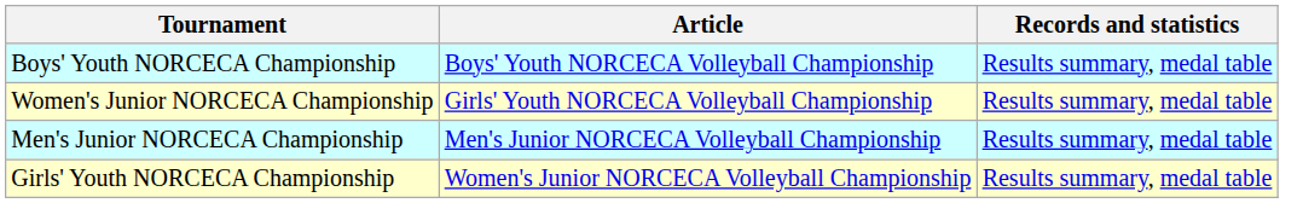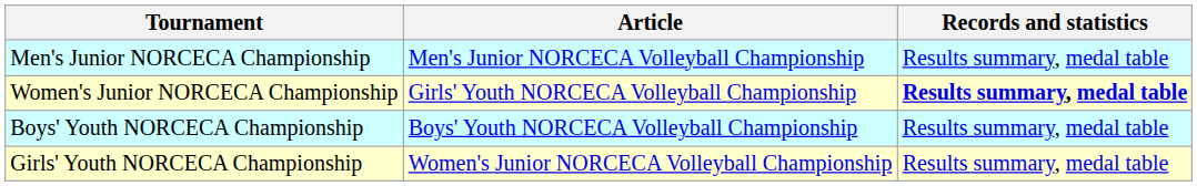 <table class="wikitable">
 <tr>
 <th>Tournament</th>
 <th>Article</th>
 <th>Records and statistics</th>
 </tr>
 <tr style="background-color: #cff;">
-<td>Boys' Youth NORCECA Championship</td>
-<td><a href='#'>Boys' Youth NORCECA Volleyball Championship</a></td>
+<td>Men's Junior NORCECA Championship</td>
+<td><a href='#'>Men's Junior NORCECA Volleyball Championship</a></td>
 <td><a href='#'>Results summary</a>, <a href='#'>medal table</a></td>
 </tr>
 <tr style="background-color: #ffc;">
 <td>Women's Junior NORCECA Championship</td>
 <td><a href='#'>Girls' Youth NORCECA Volleyball Championship</a></td>
-<td><a href='#'>Results summary</a>, <a href='#'>medal table</a></td>
+<td><strong><a href='#'>Results summary</a>, <a href='#'>medal table</a></strong></td>
 </tr>
 <tr style="background-color: #cff;">
-<td>Men's Junior NORCECA Championship</td>
-<td><a href='#'>Men's Junior NORCECA Volleyball Championship</a></td>
+<td>Boys' Youth NORCECA Championship</td>
+<td><a href='#'>Boys' Youth NORCECA Volleyball Championship</a></td>
 <td><a href='#'>Results summary</a>, <a href='#'>medal table</a></td>
 </tr>
 <tr style="background-color: #ffc;">
 <td>Girls' Youth NORCECA Championship</td>
 <td><a href='#'>Women's Junior NORCECA Volleyball Championship</a></td>
 <td><a href='#'>Results summary</a>, <a href='#'>medal table</a></td>
 </tr>
 </table>
